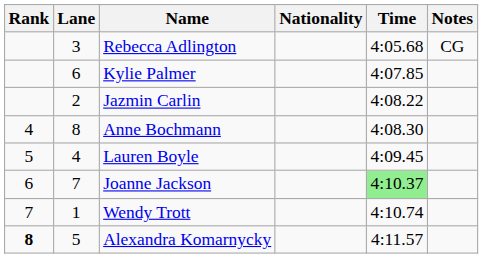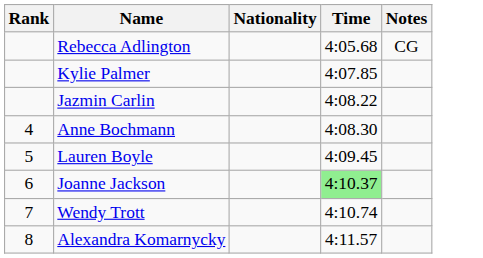 <table class="wikitable sortable" style="text-align:center">
 <tr>
 <th>Rank</th>
-<th>Lane</th>
 <th>Name</th>
 <th>Nationality</th>
 <th>Time</th>
 <th>Notes</th>
 </tr>
 <tr>
 <td></td>
-<td>3</td>
 <td align=left><a href='#'>Rebecca Adlington</a></td>
 <td align=left></td>
 <td>4:05.68</td>
 <td>CG</td>
 </tr>
 <tr>
 <td></td>
-<td>6</td>
 <td align=left><a href='#'>Kylie Palmer</a></td>
 <td align=left></td>
 <td>4:07.85</td>
 <td></td>
 </tr>
 <tr>
 <td></td>
-<td>2</td>
 <td align=left><a href='#'>Jazmin Carlin</a></td>
 <td align=left></td>
 <td>4:08.22</td>
 <td></td>
 </tr>
 <tr>
 <td>4</td>
-<td>8</td>
 <td align=left><a href='#'>Anne Bochmann</a></td>
 <td align=left></td>
 <td>4:08.30</td>
 <td></td>
 </tr>
 <tr>
 <td>5</td>
-<td>4</td>
 <td align=left><a href='#'>Lauren Boyle</a></td>
 <td align=left></td>
 <td>4:09.45</td>
 <td></td>
 </tr>
 <tr>
 <td>6</td>
-<td>7</td>
 <td align=left><a href='#'>Joanne Jackson</a></td>
 <td align=left></td>
 <td style="background: lightgreen;">4:10.37</td>
 <td></td>
 </tr>
 <tr>
 <td>7</td>
-<td>1</td>
 <td align=left><a href='#'>Wendy Trott</a></td>
 <td align=left></td>
 <td>4:10.74</td>
 <td></td>
 </tr>
 <tr>
-<td><strong>8</strong></td>
-<td>5</td>
+<td>8</td>
 <td align=left><a href='#'>Alexandra Komarnycky</a></td>
 <td align=left></td>
 <td>4:11.57</td>
 <td></td>
 </tr>
 </table>
